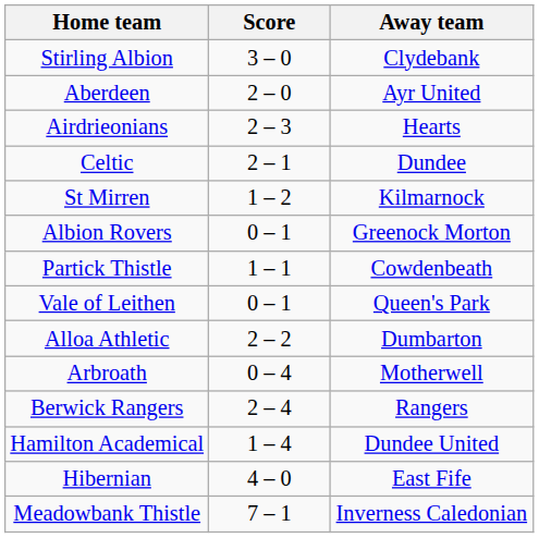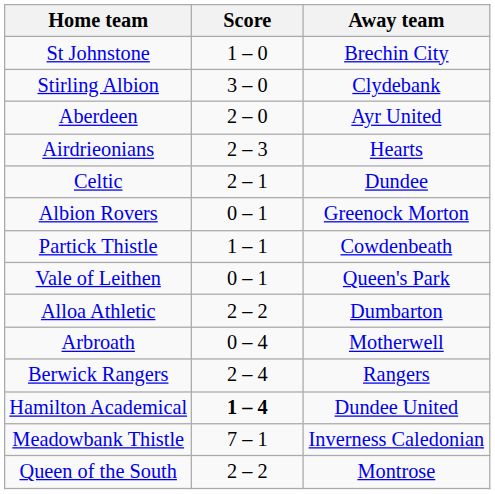 <table class="wikitable" style="text-align: center">
 <tr>
 <th width=140>Home team</th>
 <th width=80>Score</th>
 <th width=140>Away team</th>
+</tr>
+<tr>
+<td><a href='#'>St Johnstone</a></td>
+<td>1 – 0</td>
+<td><a href='#'>Brechin City</a></td>
 </tr>
 <tr>
 <td><a href='#'>Stirling Albion</a></td>
 <td>3 – 0</td>
 <td><a href='#'>Clydebank</a></td>
 </tr>
 <tr>
 <td><a href='#'>Aberdeen</a></td>
 <td>2 – 0</td>
 <td><a href='#'>Ayr United</a></td>
 </tr>
 <tr>
 <td><a href='#'>Airdrieonians</a></td>
 <td>2 – 3</td>
 <td><a href='#'>Hearts</a></td>
 </tr>
 <tr>
 <td><a href='#'>Celtic</a></td>
 <td>2 – 1</td>
 <td><a href='#'>Dundee</a></td>
-</tr>
-<tr>
-<td><a href='#'>St Mirren</a></td>
-<td>1 – 2</td>
-<td><a href='#'>Kilmarnock</a></td>
 </tr>
 <tr>
 <td><a href='#'>Albion Rovers</a></td>
 <td>0 – 1</td>
 <td><a href='#'>Greenock Morton</a></td>
 </tr>
 <tr>
 <td><a href='#'>Partick Thistle</a></td>
 <td>1 – 1</td>
 <td><a href='#'>Cowdenbeath</a></td>
 </tr>
 <tr>
 <td><a href='#'>Vale of Leithen</a></td>
 <td>0 – 1</td>
 <td><a href='#'>Queen's Park</a></td>
 </tr>
 <tr>
 <td><a href='#'>Alloa Athletic</a></td>
 <td>2 – 2</td>
 <td><a href='#'>Dumbarton</a></td>
 </tr>
 <tr>
 <td><a href='#'>Arbroath</a></td>
 <td>0 – 4</td>
 <td><a href='#'>Motherwell</a></td>
 </tr>
 <tr>
 <td><a href='#'>Berwick Rangers</a></td>
 <td>2 – 4</td>
 <td><a href='#'>Rangers</a></td>
 </tr>
 <tr>
 <td><a href='#'>Hamilton Academical</a></td>
-<td>1 – 4</td>
+<td><strong>1 – 4</strong></td>
 <td><a href='#'>Dundee United</a></td>
-</tr>
-<tr>
-<td><a href='#'>Hibernian</a></td>
-<td>4 – 0</td>
-<td><a href='#'>East Fife</a></td>
 </tr>
 <tr>
 <td><a href='#'>Meadowbank Thistle</a></td>
 <td>7 – 1</td>
 <td><a href='#'>Inverness Caledonian</a></td>
 </tr>
+<tr>
+<td><a href='#'>Queen of the South</a></td>
+<td>2 – 2</td>
+<td><a href='#'>Montrose</a></td>
+</tr>
 </table>
